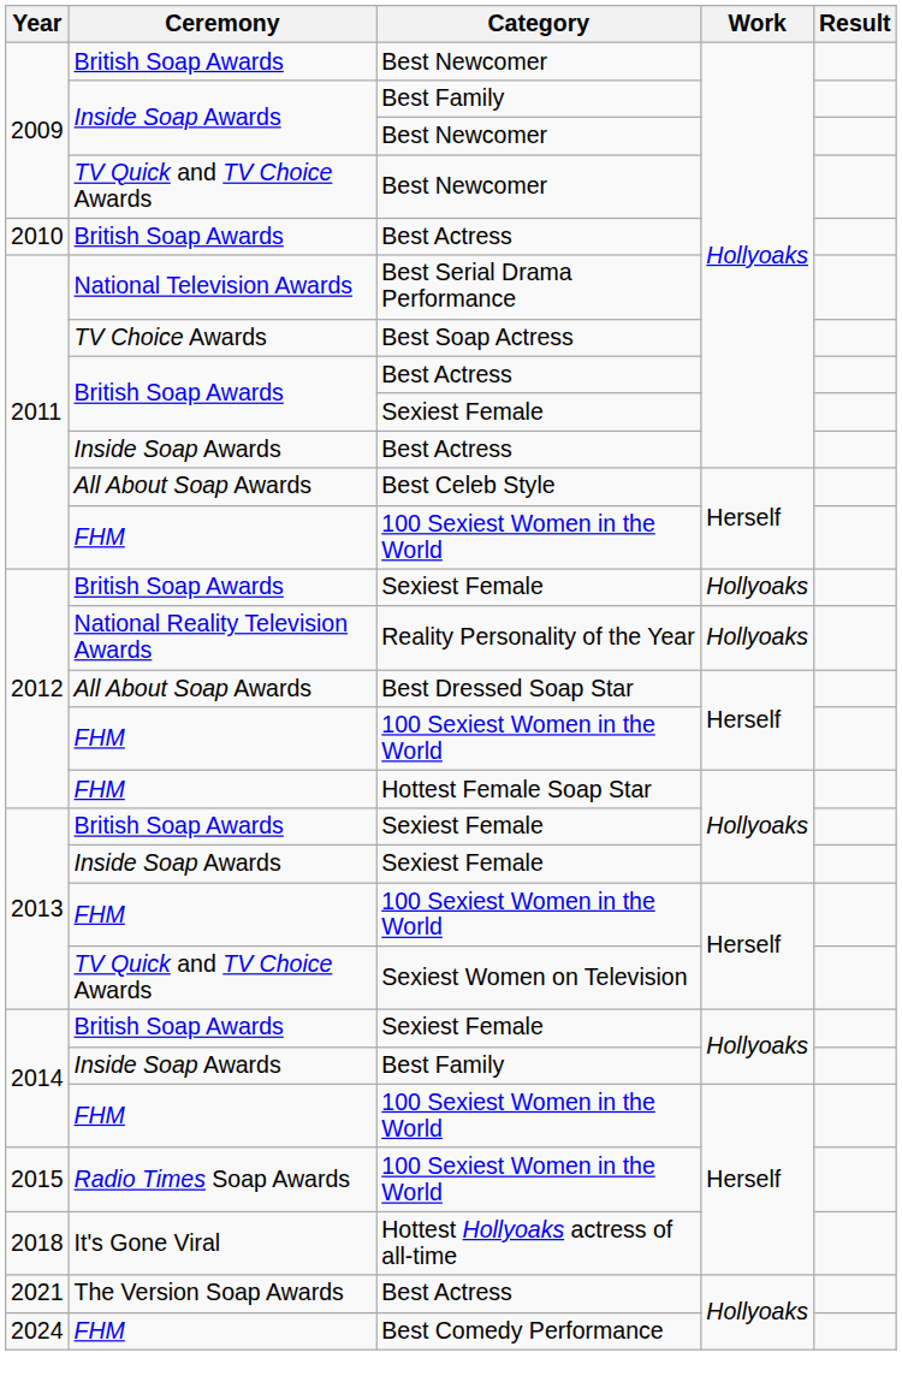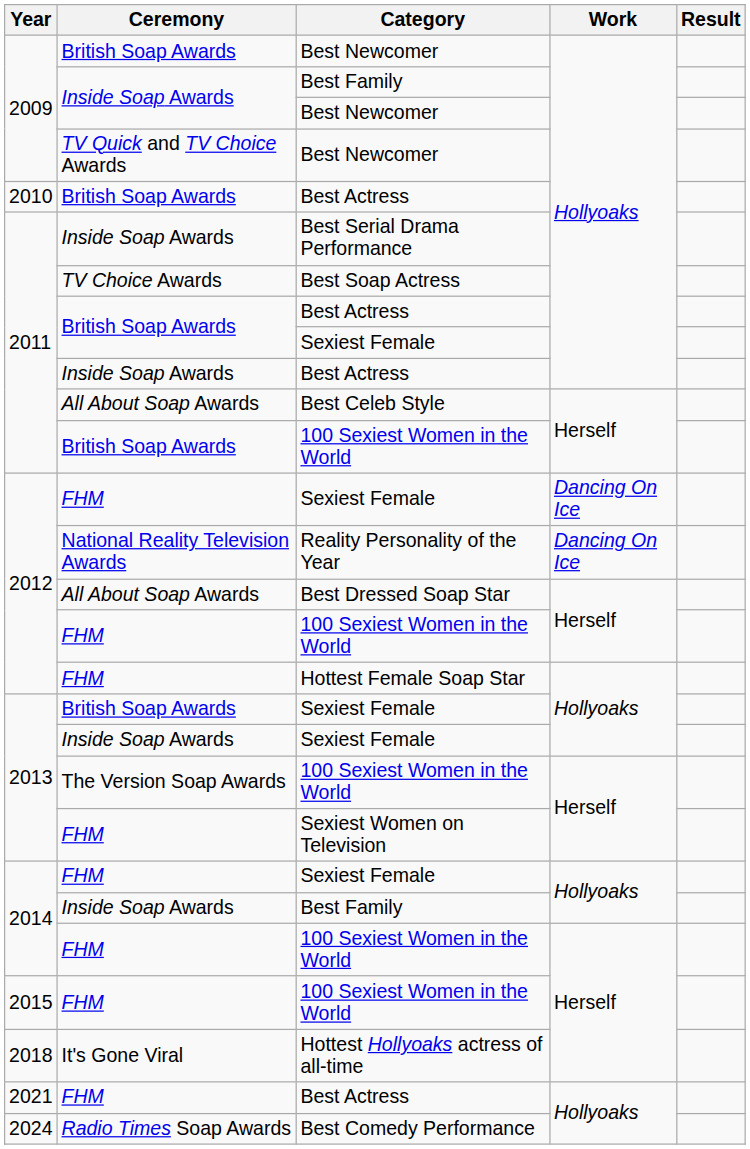 <table class="wikitable sortable">
 <tr>
 <th>Year</th>
 <th>Ceremony</th>
 <th>Category</th>
 <th>Work</th>
 <th>Result</th>
 </tr>
 <tr>
 <td rowspan = "4">2009</td>
 <td><a href='#'>British Soap Awards</a></td>
 <td>Best Newcomer</td>
 <td rowspan = "10"><em><a href='#'>Hollyoaks</a></em></td>
 <td></td>
 </tr>
 <tr>
 <td rowspan = "2"><a href='#'><em>Inside Soap</em> Awards</a></td>
 <td>Best Family </td>
 <td></td>
 </tr>
 <tr>
 <td>Best Newcomer</td>
 <td></td>
 </tr>
 <tr>
 <td><em><a href='#'>TV Quick</a></em> and <em><a href='#'>TV Choice</a></em> Awards</td>
 <td>Best Newcomer</td>
 <td></td>
 </tr>
 <tr>
 <td>2010</td>
 <td><a href='#'>British Soap Awards</a></td>
 <td>Best Actress</td>
 <td></td>
 </tr>
 <tr>
 <td rowspan = "7">2011</td>
-<td><a href='#'>National Television Awards</a></td>
+<td><em>Inside Soap</em> Awards</td>
 <td>Best Serial Drama Performance</td>
 <td></td>
 </tr>
 <tr>
 <td><em>TV Choice</em> Awards</td>
 <td>Best Soap Actress</td>
 <td></td>
 </tr>
 <tr>
 <td rowspan = "2"><a href='#'>British Soap Awards</a></td>
 <td>Best Actress</td>
 <td></td>
 </tr>
 <tr>
 <td>Sexiest Female</td>
 <td></td>
 </tr>
 <tr>
 <td><em>Inside Soap</em> Awards</td>
 <td>Best Actress</td>
 <td></td>
 </tr>
 <tr>
 <td><em>All About Soap</em> Awards</td>
 <td>Best Celeb Style</td>
 <td rowspan = "2">Herself</td>
 <td></td>
 </tr>
 <tr>
-<td><em><a href='#'>FHM</a></em></td>
+<td><a href='#'>British Soap Awards</a></td>
 <td><a href='#'>100 Sexiest Women in the World</a></td>
 <td></td>
 </tr>
 <tr>
 <td rowspan = "5">2012</td>
-<td><a href='#'>British Soap Awards</a></td>
+<td><em><a href='#'>FHM</a></em></td>
 <td>Sexiest Female</td>
-<td><em>Hollyoaks</em></td>
+<td><em><a href='#'>Dancing On Ice</a></em></td>
 <td></td>
 </tr>
 <tr>
 <td><a href='#'>National Reality Television Awards</a></td>
 <td>Reality Personality of the Year</td>
-<td><em>Hollyoaks</em></td>
+<td><em><a href='#'>Dancing On Ice</a></em></td>
 <td></td>
 </tr>
 <tr>
 <td><em>All About Soap</em> Awards</td>
 <td>Best Dressed Soap Star</td>
 <td rowspan = "2">Herself</td>
 <td></td>
 </tr>
 <tr>
 <td><em><a href='#'>FHM</a></em></td>
 <td><a href='#'>100 Sexiest Women in the World</a></td>
 <td></td>
 </tr>
 <tr>
 <td><em><a href='#'>FHM</a></em></td>
 <td>Hottest Female Soap Star</td>
 <td rowspan = "3"><em>Hollyoaks</em></td>
 <td></td>
 </tr>
 <tr>
 <td rowspan = "4">2013</td>
 <td><a href='#'>British Soap Awards</a></td>
 <td>Sexiest Female</td>
 <td></td>
 </tr>
 <tr>
 <td><em>Inside Soap</em> Awards</td>
 <td>Sexiest Female</td>
 <td></td>
 </tr>
 <tr>
-<td><em><a href='#'>FHM</a></em></td>
+<td>The Version Soap Awards</td>
 <td><a href='#'>100 Sexiest Women in the World</a></td>
 <td rowspan = "2">Herself</td>
 <td></td>
 </tr>
 <tr>
-<td><em><a href='#'>TV Quick</a></em> and <em><a href='#'>TV Choice</a></em> Awards</td>
+<td><em><a href='#'>FHM</a></em></td>
 <td>Sexiest Women on Television</td>
 <td></td>
 </tr>
 <tr>
 <td rowspan = "3">2014</td>
-<td><a href='#'>British Soap Awards</a></td>
+<td><em><a href='#'>FHM</a></em></td>
 <td>Sexiest Female</td>
 <td rowspan = "2"><em>Hollyoaks</em></td>
 <td></td>
 </tr>
 <tr>
 <td><em>Inside Soap</em> Awards</td>
 <td>Best Family</td>
 <td></td>
 </tr>
 <tr>
 <td><em><a href='#'>FHM</a></em></td>
 <td><a href='#'>100 Sexiest Women in the World</a></td>
 <td rowspan = "3">Herself</td>
 <td></td>
 </tr>
 <tr>
 <td>2015</td>
-<td><em><a href='#'>Radio Times</a></em> Soap Awards</td>
+<td><em><a href='#'>FHM</a></em></td>
 <td><a href='#'>100 Sexiest Women in the World</a></td>
 <td></td>
 </tr>
 <tr>
 <td>2018</td>
 <td>It's Gone Viral</td>
 <td>Hottest <em><a href='#'>Hollyoaks</a></em> actress of all-time</td>
 <td></td>
 </tr>
 <tr>
 <td>2021</td>
-<td>The Version Soap Awards</td>
+<td><em><a href='#'>FHM</a></em></td>
 <td>Best Actress</td>
 <td rowspan = "2"><em>Hollyoaks</em></td>
 <td></td>
 </tr>
 <tr>
 <td>2024</td>
-<td><em><a href='#'>FHM</a></em></td>
+<td><em><a href='#'>Radio Times</a></em> Soap Awards</td>
 <td>Best Comedy Performance</td>
 <td></td>
 </tr>
 </table>
